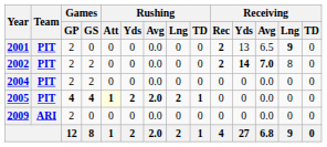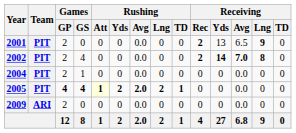 <table class="wikitable" style="text-align:center;">
 <tr>
 <th rowspan="2">Year</th>
 <th rowspan="2">Team</th>
 <th colspan="2">Games</th>
 <th colspan="5">Rushing</th>
 <th colspan="5">Receiving</th>
 </tr>
 <tr>
 <th>GP</th>
 <th>GS</th>
 <th>Att</th>
 <th>Yds</th>
 <th>Avg</th>
 <th>Lng</th>
 <th>TD</th>
 <th>Rec</th>
 <th>Yds</th>
 <th>Avg</th>
 <th>Lng</th>
 <th>TD</th>
 </tr>
 <tr>
 <th><a href='#'>2001</a></th>
 <th><a href='#'>PIT</a></th>
 <td>2</td>
 <td>0</td>
 <td>0</td>
 <td>0</td>
 <td>0.0</td>
 <td>0</td>
 <td>0</td>
 <td><strong>2</strong></td>
 <td>13</td>
 <td>6.5</td>
 <td><strong>9</strong></td>
 <td>0</td>
 </tr>
 <tr>
 <th><a href='#'>2002</a></th>
 <th><a href='#'>PIT</a></th>
 <td>2</td>
-<td>2</td>
+<td>4</td>
 <td>0</td>
 <td>0</td>
 <td>0.0</td>
 <td>0</td>
 <td>0</td>
 <td><strong>2</strong></td>
 <td><strong>14</strong></td>
 <td><strong>7.0</strong></td>
-<td>8</td>
+<td><strong>8</strong></td>
 <td>0</td>
 </tr>
 <tr>
 <th><a href='#'>2004</a></th>
 <th><a href='#'>PIT</a></th>
 <td>2</td>
-<td>2</td>
+<td>1</td>
 <td>0</td>
 <td>0</td>
 <td>0.0</td>
 <td>0</td>
 <td>0</td>
 <td>0</td>
 <td>0</td>
 <td>0.0</td>
 <td>0</td>
 <td>0</td>
 </tr>
 <tr>
 <th><a href='#'>2005</a></th>
 <th><a href='#'>PIT</a></th>
 <td><strong>4</strong></td>
 <td><strong>4</strong></td>
 <td style="background: lightyellow;"><strong>1</strong></td>
 <td><strong>2</strong></td>
 <td><strong>2.0</strong></td>
 <td><strong>2</strong></td>
 <td><strong>1</strong></td>
 <td>0</td>
 <td>0</td>
 <td>0.0</td>
 <td>0</td>
 <td>0</td>
 </tr>
 <tr>
 <th><a href='#'>2009</a></th>
 <th><a href='#'>ARI</a></th>
 <td>2</td>
 <td>0</td>
 <td>0</td>
 <td>0</td>
 <td>0.0</td>
 <td>0</td>
 <td>0</td>
 <td>0</td>
 <td>0</td>
 <td>0.0</td>
 <td>0</td>
 <td>0</td>
 </tr>
 <tr>
 <th colspan="2"></th>
 <th>12</th>
 <th>8</th>
 <th>1</th>
 <th>2</th>
 <th>2.0</th>
 <th>2</th>
 <th>1</th>
 <th>4</th>
 <th>27</th>
 <th>6.8</th>
 <th>9</th>
 <th>0</th>
 </tr>
 </table>
